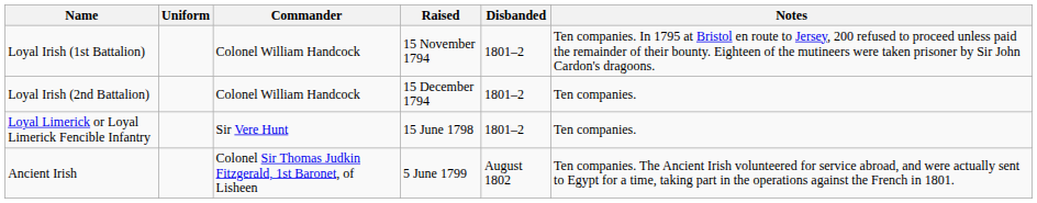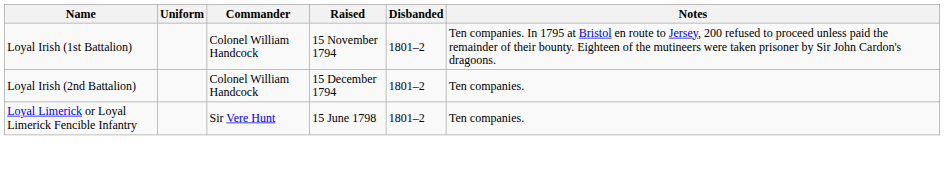 <table class="wikitable">
 <tr>
 <th>Name</th>
 <th>Uniform</th>
 <th>Commander</th>
 <th>Raised</th>
 <th>Disbanded</th>
 <th>Notes</th>
 </tr>
 <tr>
 <td>Loyal Irish (1st Battalion)</td>
 <td></td>
 <td>Colonel William Handcock</td>
 <td>15 November 1794</td>
 <td>1801–2</td>
 <td>Ten companies. In 1795 at <a href='#'>Bristol</a> en route to <a href='#'>Jersey</a>, 200 refused to proceed unless paid the remainder of their bounty. Eighteen of the mutineers were taken prisoner by Sir John Cardon's dragoons.</td>
 </tr>
 <tr>
 <td>Loyal Irish (2nd Battalion)</td>
 <td></td>
 <td>Colonel William Handcock</td>
 <td>15 December 1794</td>
 <td>1801–2</td>
 <td>Ten companies.</td>
 </tr>
 <tr>
 <td><a href='#'>Loyal Limerick</a>  or Loyal Limerick Fencible Infantry</td>
 <td></td>
 <td>Sir <a href='#'>Vere Hunt</a></td>
 <td>15 June 1798</td>
 <td>1801–2</td>
 <td>Ten companies.</td>
 </tr>
-<tr>
-<td>Ancient Irish</td>
-<td></td>
-<td>Colonel <a href='#'>Sir Thomas Judkin Fitzgerald, 1st Baronet</a>, of Lisheen</td>
-<td>5 June 1799</td>
-<td>August 1802 </td>
-<td>Ten companies. The Ancient Irish volunteered for service abroad, and were actually sent to Egypt for a time, taking part in the operations against the French in 1801.</td>
-</tr>
 </table>
